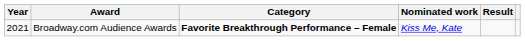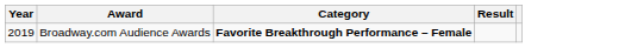 <table class="wikitable sortable">
 <tr>
 <th>Year</th>
 <th>Award</th>
 <th>Category</th>
-<th>Nominated work</th>
 <th>Result</th>
 <th></th>
 </tr>
 <tr>
-<td>2021</td>
+<td>2019</td>
 <td>Broadway.com Audience Awards</td>
 <td><strong>Favorite Breakthrough Performance – Female</strong></td>
-<td><em><a href='#'>Kiss Me, Kate</a></em></td>
 <td></td>
 <td></td>
 </tr>
 </table>
